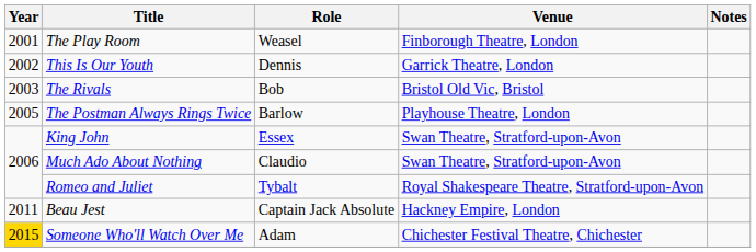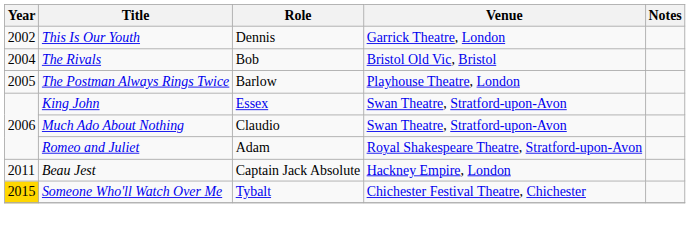 <table class="wikitable sortable">
 <tr>
 <th>Year</th>
 <th>Title</th>
 <th>Role</th>
 <th>Venue</th>
 <th>Notes</th>
 </tr>
 <tr>
-<td>2001</td>
-<td><em>The Play Room</em></td>
-<td>Weasel</td>
-<td><a href='#'>Finborough Theatre</a>, <a href='#'>London</a></td>
-<td></td>
-</tr>
-<tr>
 <td>2002</td>
 <td><em><a href='#'>This Is Our Youth</a></em></td>
 <td>Dennis</td>
 <td><a href='#'>Garrick Theatre</a>, <a href='#'>London</a></td>
 <td></td>
 </tr>
 <tr>
-<td>2003</td>
+<td>2004</td>
 <td><em><a href='#'>The Rivals</a></em></td>
 <td>Bob</td>
 <td><a href='#'>Bristol Old Vic</a>, <a href='#'>Bristol</a></td>
 <td></td>
 </tr>
 <tr>
 <td>2005</td>
 <td><em><a href='#'>The Postman Always Rings Twice</a></em></td>
 <td>Barlow</td>
 <td><a href='#'>Playhouse Theatre</a>, <a href='#'>London</a></td>
 <td></td>
 </tr>
 <tr>
 <td rowspan="3">2006</td>
 <td><em><a href='#'>King John</a></em></td>
 <td><a href='#'>Essex</a></td>
 <td><a href='#'>Swan Theatre</a>, <a href='#'>Stratford-upon-Avon</a></td>
 <td></td>
 </tr>
 <tr>
 <td><em><a href='#'>Much Ado About Nothing</a></em></td>
 <td>Claudio</td>
 <td><a href='#'>Swan Theatre</a>, <a href='#'>Stratford-upon-Avon</a></td>
 <td></td>
 </tr>
 <tr>
 <td><em><a href='#'>Romeo and Juliet</a></em></td>
-<td><a href='#'>Tybalt</a></td>
+<td>Adam</td>
 <td><a href='#'>Royal Shakespeare Theatre</a>, <a href='#'>Stratford-upon-Avon</a></td>
 <td></td>
 </tr>
 <tr>
 <td>2011</td>
 <td><em>Beau Jest</em></td>
 <td>Captain Jack Absolute</td>
 <td><a href='#'>Hackney Empire</a>, <a href='#'>London</a></td>
 <td></td>
 </tr>
 <tr>
 <td style="background: gold;">2015</td>
 <td><em><a href='#'>Someone Who'll Watch Over Me</a></em></td>
-<td>Adam</td>
+<td><a href='#'>Tybalt</a></td>
 <td><a href='#'>Chichester Festival Theatre</a>, <a href='#'>Chichester</a></td>
 <td></td>
 </tr>
 <tr>
 </tr>
 </table>
